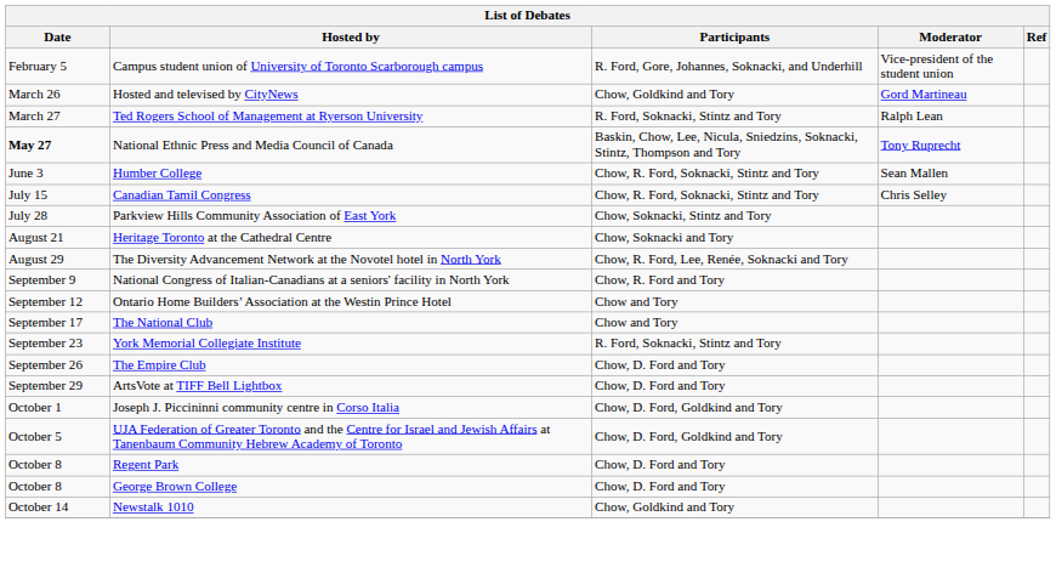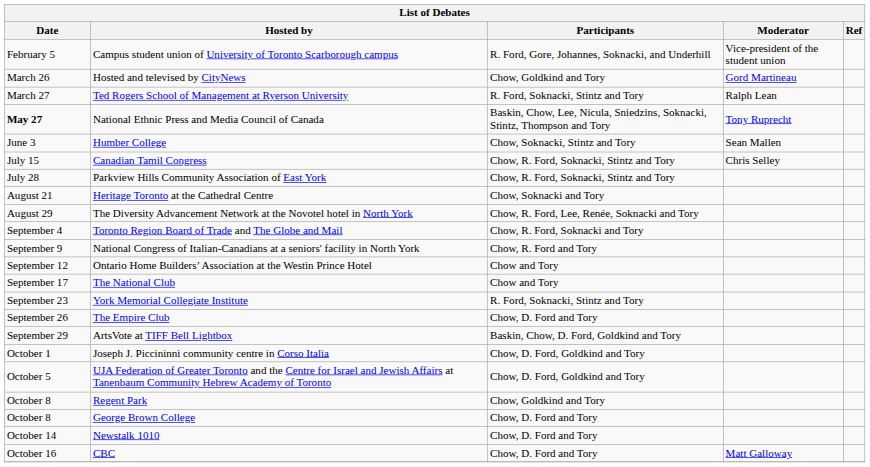 <table class="wikitable collapsible collapsed">
 <tr style="background:#e9e9e9;">
 <th colspan="5">List of Debates</th>
 </tr>
 <tr>
 <th style="width:10%">Date</th>
 <th>Hosted by</th>
 <th>Participants</th>
 <th>Moderator</th>
 <th>Ref</th>
 </tr>
 <tr>
 <td>February 5</td>
 <td>Campus student union of <a href='#'>University of Toronto Scarborough campus</a></td>
 <td>R. Ford, Gore, Johannes, Soknacki, and Underhill</td>
 <td>Vice-president of the student union</td>
 <td></td>
 </tr>
 <tr>
 <td>March 26</td>
 <td>Hosted and televised by <a href='#'>CityNews</a></td>
 <td>Chow, Goldkind and Tory</td>
 <td><a href='#'>Gord Martineau</a></td>
 <td></td>
 </tr>
 <tr>
 <td>March 27</td>
 <td><a href='#'>Ted Rogers School of Management at Ryerson University</a></td>
 <td>R. Ford, Soknacki, Stintz and Tory</td>
 <td>Ralph Lean</td>
 <td></td>
 </tr>
 <tr>
 <td><strong>May 27</strong></td>
 <td>National Ethnic Press and Media Council of Canada</td>
 <td>Baskin, Chow, Lee, Nicula, Sniedzins, Soknacki, Stintz, Thompson and Tory</td>
 <td><a href='#'>Tony Ruprecht</a></td>
 <td></td>
 </tr>
 <tr>
 <td>June 3</td>
 <td><a href='#'>Humber College</a></td>
-<td>Chow, R. Ford, Soknacki, Stintz and Tory</td>
+<td>Chow, Soknacki, Stintz and Tory</td>
 <td>Sean Mallen</td>
 <td></td>
 </tr>
 <tr>
 <td>July 15</td>
 <td><a href='#'>Canadian Tamil Congress</a></td>
 <td>Chow, R. Ford, Soknacki, Stintz and Tory</td>
 <td>Chris Selley</td>
 <td></td>
 </tr>
 <tr>
 <td>July 28</td>
 <td>Parkview Hills Community Association of <a href='#'>East York</a></td>
-<td>Chow, Soknacki, Stintz and Tory</td>
+<td>Chow, R. Ford, Soknacki, Stintz and Tory</td>
 <td></td>
 <td></td>
 </tr>
 <tr>
 <td>August 21</td>
 <td><a href='#'>Heritage Toronto</a> at the Cathedral Centre</td>
 <td>Chow, Soknacki and Tory</td>
 <td></td>
 <td></td>
 </tr>
 <tr>
 <td>August 29</td>
 <td>The Diversity Advancement Network at the Novotel hotel in <a href='#'>North York</a></td>
 <td>Chow, R. Ford, Lee, Renée, Soknacki and Tory</td>
+<td></td>
+<td></td>
+</tr>
+<tr>
+<td>September 4</td>
+<td><a href='#'>Toronto Region Board of Trade</a> and <a href='#'>The Globe and Mail</a></td>
+<td>Chow, R. Ford, Soknacki and Tory</td>
 <td></td>
 <td></td>
 </tr>
 <tr>
 <td>September 9</td>
 <td>National Congress of Italian-Canadians at a seniors' facility in North York</td>
 <td>Chow, R. Ford and Tory</td>
 <td></td>
 <td></td>
 </tr>
 <tr>
 <td>September 12</td>
 <td>Ontario Home Builders’ Association at the Westin Prince Hotel</td>
 <td>Chow and Tory</td>
 <td></td>
 <td></td>
 </tr>
 <tr>
 <td>September 17</td>
 <td><a href='#'>The National Club</a></td>
 <td>Chow and Tory</td>
 <td></td>
 <td></td>
 </tr>
 <tr>
 <td>September 23</td>
 <td><a href='#'>York Memorial Collegiate Institute</a></td>
 <td>R. Ford, Soknacki, Stintz and Tory</td>
 <td></td>
 <td></td>
 </tr>
 <tr>
 <td>September 26</td>
 <td><a href='#'>The Empire Club</a></td>
 <td>Chow, D. Ford and Tory</td>
 <td></td>
 <td></td>
 </tr>
 <tr>
 <td>September 29</td>
 <td>ArtsVote at <a href='#'>TIFF Bell Lightbox</a></td>
-<td>Chow, D. Ford and Tory</td>
+<td>Baskin, Chow, D. Ford, Goldkind and Tory</td>
 <td></td>
 <td></td>
 </tr>
 <tr>
 <td>October 1</td>
 <td>Joseph J. Piccininni community centre in <a href='#'>Corso Italia</a></td>
 <td>Chow, D. Ford, Goldkind and Tory</td>
 <td></td>
 <td></td>
 </tr>
 <tr>
 <td>October 5</td>
 <td><a href='#'>UJA Federation of Greater Toronto</a> and the <a href='#'>Centre for Israel and Jewish Affairs</a> at <a href='#'>Tanenbaum Community Hebrew Academy of Toronto</a></td>
 <td>Chow, D. Ford, Goldkind and Tory</td>
 <td></td>
 <td></td>
 </tr>
 <tr>
 <td>October 8</td>
 <td><a href='#'>Regent Park</a></td>
-<td>Chow, D. Ford and Tory</td>
+<td>Chow, Goldkind and Tory</td>
 <td></td>
 <td></td>
 </tr>
 <tr>
 <td>October 8</td>
 <td><a href='#'>George Brown College</a></td>
 <td>Chow, D. Ford and Tory</td>
 <td></td>
 <td></td>
 </tr>
 <tr>
 <td>October 14</td>
 <td><a href='#'>Newstalk 1010</a></td>
-<td>Chow, Goldkind and Tory</td>
+<td>Chow, D. Ford and Tory</td>
 <td></td>
+<td></td>
+</tr>
+<tr>
+<td>October 16</td>
+<td><a href='#'>CBC</a></td>
+<td>Chow, D. Ford and Tory</td>
+<td><a href='#'>Matt Galloway</a></td>
 <td></td>
 </tr>
 <tr>
 </tr>
 </table>
